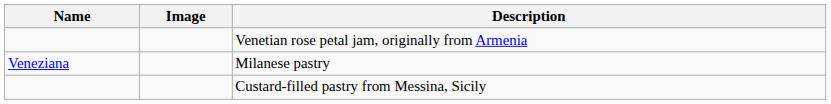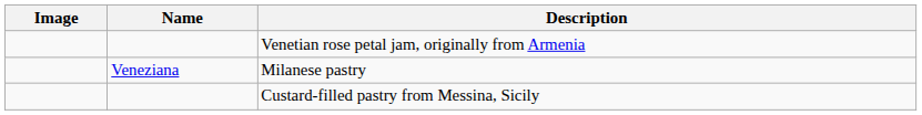 <table class="wikitable sortable" width="100%">
 <tr>
+<th class="unsortable">Image</th>
 <th>Name</th>
-<th class="unsortable">Image</th>
 <th>Description</th>
 </tr>
 <tr>
 <td></td>
 <td></td>
 <td>Venetian rose petal jam, originally from <a href='#'>Armenia</a></td>
 </tr>
 <tr>
+<td></td>
 <td><a href='#'>Veneziana</a></td>
-<td></td>
 <td>Milanese pastry</td>
 </tr>
 <tr>
 <td></td>
 <td></td>
 <td>Custard-filled pastry from Messina, Sicily</td>
 </tr>
 </table>
